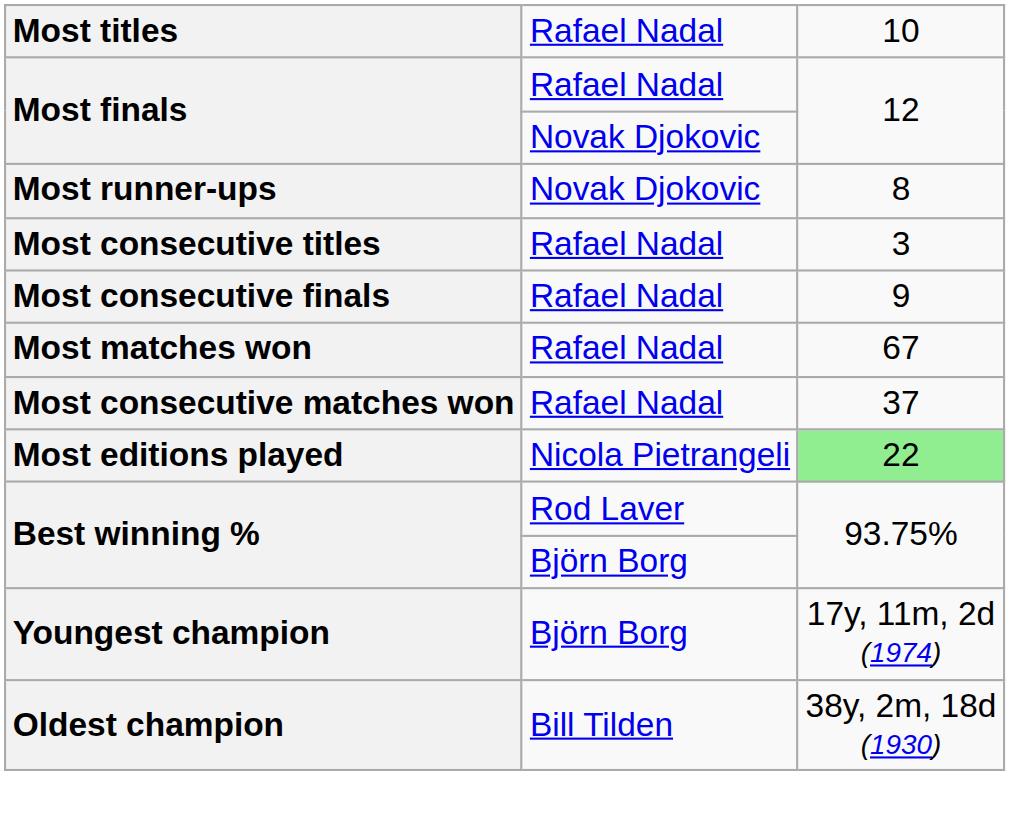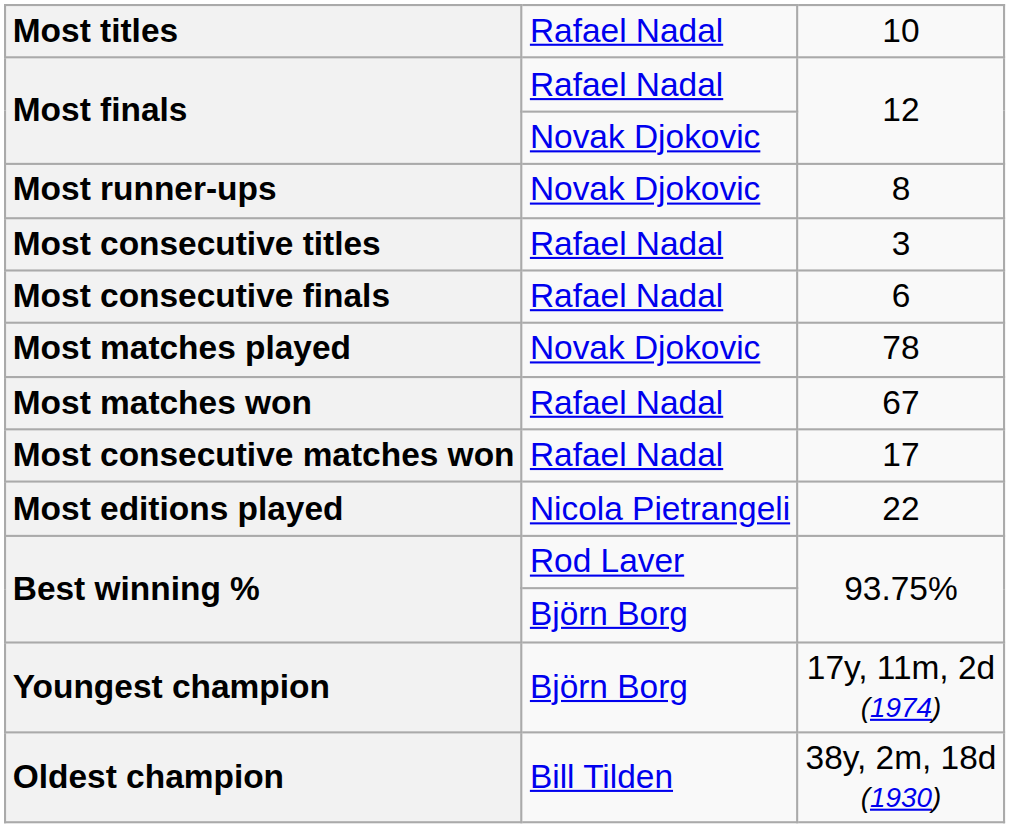 <table class=wikitable>
 <tr>
 <th style="text-align:left;">Most titles</th>
 <td> <a href='#'>Rafael Nadal</a></td>
 <td style="text-align:center;">10</td>
 </tr>
 <tr>
 <th rowspan = 2 style="text-align:left;">Most finals</th>
 <td> <a href='#'>Rafael Nadal</a></td>
 <td rowspan = 2 style="text-align:center;">12</td>
 </tr>
 <tr>
 <td> <a href='#'>Novak Djokovic</a></td>
 </tr>
 <tr>
 <th style="text-align:left;">Most runner-ups</th>
 <td> <a href='#'>Novak Djokovic</a></td>
 <td style="text-align:center;">8</td>
 </tr>
 <tr>
 <th style="text-align:left;">Most consecutive titles<br></th>
 <td> <a href='#'>Rafael Nadal</a><br></td>
 <td style="text-align:center;">3</td>
 </tr>
 <tr>
 <th style="text-align:left;">Most consecutive finals<br></th>
 <td> <a href='#'>Rafael Nadal</a><br></td>
-<td style="text-align:center;">9</td>
+<td style="text-align:center;">6</td>
+</tr>
+<tr>
+<th style="text-align:left;">Most matches played</th>
+<td> <a href='#'>Novak Djokovic</a></td>
+<td style="text-align:center;">78</td>
 </tr>
 <tr>
 <th style="text-align:left;">Most matches won</th>
 <td> <a href='#'>Rafael Nadal</a></td>
 <td style="text-align:center;">67</td>
 </tr>
 <tr>
 <th style="text-align:left;">Most consecutive matches won</th>
 <td> <a href='#'>Rafael Nadal</a></td>
-<td style="text-align:center;">37</td>
+<td style="text-align:center;">17</td>
 </tr>
 <tr>
 <th style="text-align:left;">Most editions played</th>
 <td> <a href='#'>Nicola Pietrangeli</a></td>
-<td style="background: lightgreen; text-align:center;">22</td>
+<td style="text-align:center;">22</td>
 </tr>
 <tr>
 <th rowspan = 2 style="text-align:left;">Best winning %</th>
 <td> <a href='#'>Rod Laver</a></td>
 <td rowspan = 2 style="text-align:center;">93.75%</td>
 </tr>
 <tr>
 <td> <a href='#'>Björn Borg</a></td>
 </tr>
 <tr>
 <th style="text-align:left;">Youngest champion</th>
 <td> <a href='#'>Björn Borg</a></td>
 <td style="text-align:center;">17y, 11m, 2d<br><small><em>(<a href='#'>1974</a>)</em></small></td>
 </tr>
 <tr>
 <th style="text-align:left;">Oldest champion</th>
 <td> <a href='#'>Bill Tilden</a></td>
 <td style="text-align:center;">38y, 2m, 18d<br><small><em>(<a href='#'>1930</a>)</em></small></td>
 </tr>
 </table>
